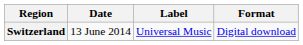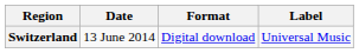 <table class="wikitable plainrowheaders">
 <tr>
 <th>Region</th>
 <th>Date</th>
+<th>Format</th>
 <th>Label</th>
-<th>Format</th>
 </tr>
 <tr>
 <th scope="row">Switzerland</th>
 <td>13 June 2014</td>
+<td><a href='#'>Digital download</a></td>
 <td><a href='#'>Universal Music</a></td>
-<td><a href='#'>Digital download</a></td>
 </tr>
 </table>
